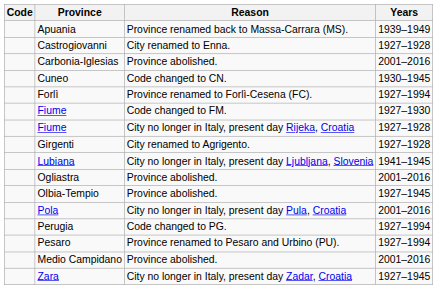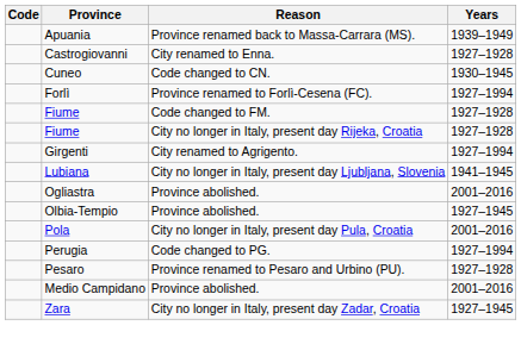 <table class="wikitable">
 <tr>
 <th>Code</th>
 <th>Province</th>
 <th>Reason</th>
 <th>Years</th>
 </tr>
 <tr>
 <td><strong></strong></td>
 <td>Apuania</td>
 <td>Province renamed back to Massa-Carrara (MS).</td>
 <td>1939–1949</td>
 </tr>
 <tr>
 <td><strong></strong></td>
 <td>Castrogiovanni</td>
 <td>City renamed to Enna.</td>
 <td>1927–1928</td>
 </tr>
 <tr>
 <td><strong></strong></td>
-<td>Carbonia-Iglesias</td>
-<td>Province abolished.</td>
-<td>2001–2016</td>
-</tr>
-<tr>
-<td><strong></strong></td>
 <td>Cuneo</td>
 <td>Code changed to CN.</td>
 <td>1930–1945</td>
 </tr>
 <tr>
 <td><strong></strong></td>
 <td>Forlì</td>
 <td>Province renamed to Forlì-Cesena (FC).</td>
 <td>1927–1994</td>
 </tr>
 <tr>
 <td><strong></strong></td>
 <td><a href='#'>Fiume</a></td>
 <td>Code changed to FM.</td>
-<td>1927–1930</td>
+<td>1927–1928</td>
 </tr>
 <tr>
 <td><strong></strong></td>
 <td><a href='#'>Fiume</a></td>
 <td>City no longer in Italy, present day <a href='#'>Rijeka</a>, <a href='#'>Croatia</a></td>
 <td>1927–1928</td>
 </tr>
 <tr>
 <td><strong></strong></td>
 <td>Girgenti</td>
 <td>City renamed to Agrigento.</td>
-<td>1927–1928</td>
+<td>1927–1994</td>
 </tr>
 <tr>
 <td><strong></strong></td>
 <td><a href='#'>Lubiana</a></td>
 <td>City no longer in Italy, present day <a href='#'>Ljubljana</a>, <a href='#'>Slovenia</a></td>
 <td>1941–1945</td>
 </tr>
 <tr>
 <td><strong></strong></td>
 <td>Ogliastra</td>
 <td>Province abolished.</td>
 <td>2001–2016</td>
 </tr>
 <tr>
 <td><strong></strong></td>
 <td>Olbia-Tempio</td>
 <td>Province abolished.</td>
 <td>1927–1945</td>
 </tr>
 <tr>
 <td><strong></strong></td>
 <td><a href='#'>Pola</a></td>
 <td>City no longer in Italy, present day <a href='#'>Pula</a>, <a href='#'>Croatia</a></td>
 <td>2001–2016</td>
 </tr>
 <tr>
 <td><strong></strong></td>
 <td>Perugia</td>
 <td>Code changed to PG.</td>
 <td>1927–1994</td>
 </tr>
 <tr>
 <td><strong></strong></td>
 <td>Pesaro</td>
 <td>Province renamed to Pesaro and Urbino (PU).</td>
-<td>1927–1994</td>
+<td>1927–1928</td>
 </tr>
 <tr>
 <td><strong></strong></td>
 <td>Medio Campidano</td>
 <td>Province abolished.</td>
 <td>2001–2016</td>
 </tr>
 <tr>
 <td><strong></strong></td>
 <td><a href='#'>Zara</a></td>
 <td>City no longer in Italy, present day <a href='#'>Zadar</a>, <a href='#'>Croatia</a></td>
 <td>1927–1945</td>
 </tr>
 </table>
